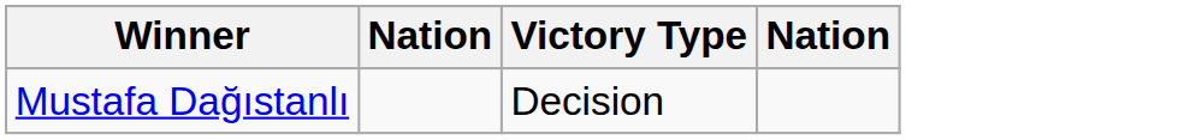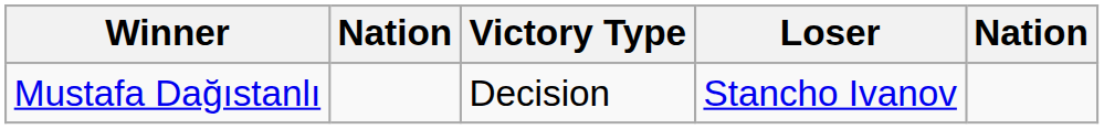 <table class="wikitable sortable" style="text-align:left;">
 <tr>
 <th>Winner</th>
 <th>Nation</th>
 <th>Victory Type</th>
+<th>Loser</th>
 <th>Nation</th>
 </tr>
 <tr>
 <td><a href='#'>Mustafa Dağıstanlı</a></td>
 <td></td>
 <td>Decision</td>
+<td><a href='#'>Stancho Ivanov</a></td>
 <td></td>
 </tr>
 </table>
